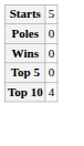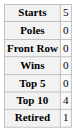 <table class="wikitable" style="text-align:center">
 <tr>
 <th>Starts</th>
 <td>5</td>
 </tr>
 <tr>
 <th>Poles</th>
+<td>0</td>
+</tr>
+<tr>
+<th>Front Row</th>
 <td>0</td>
 </tr>
 <tr>
 <th>Wins</th>
 <td>0</td>
 </tr>
 <tr>
 <th>Top 5</th>
 <td>0</td>
 </tr>
 <tr>
 <th>Top 10</th>
 <td>4</td>
 </tr>
+<tr>
+<th>Retired</th>
+<td>1</td>
+</tr>
 </table>
